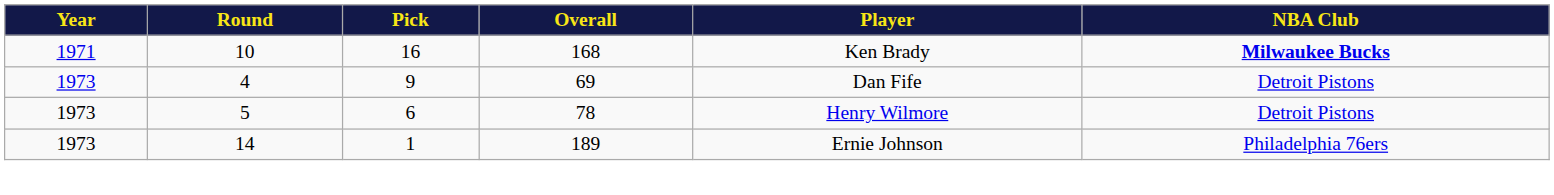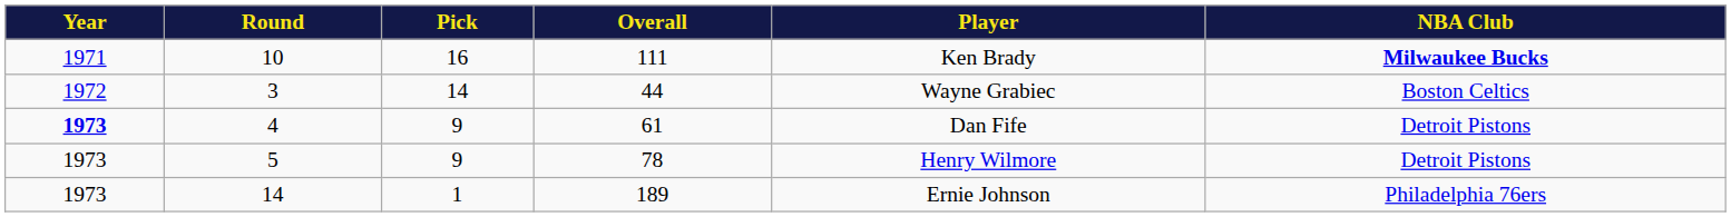 <table class="wikitable" style="width:80%;">
 <tr style="text-align:center; background:#121849; color:#f8e616;">
 <td><strong>Year</strong></td>
 <td><strong>Round</strong></td>
 <td><strong>Pick</strong></td>
 <td><strong>Overall</strong></td>
 <td><strong>Player</strong></td>
 <td><strong>NBA Club</strong></td>
 </tr>
 <tr style="text-align:center;" bgcolor="">
 <td><a href='#'>1971</a></td>
 <td>10</td>
 <td>16</td>
-<td>168</td>
+<td>111</td>
 <td>Ken Brady</td>
 <td><strong><a href='#'>Milwaukee Bucks</a></strong></td>
 </tr>
 <tr style="text-align:center;" bgcolor="">
-<td><a href='#'>1973</a></td>
+<td><a href='#'>1972</a></td>
+<td>3</td>
+<td>14</td>
+<td>44</td>
+<td>Wayne Grabiec</td>
+<td><a href='#'>Boston Celtics</a></td>
+</tr>
+<tr style="text-align:center;" bgcolor="">
+<td><strong><a href='#'>1973</a></strong></td>
 <td>4</td>
 <td>9</td>
-<td>69</td>
+<td>61</td>
 <td>Dan Fife</td>
 <td><a href='#'>Detroit Pistons</a></td>
 </tr>
 <tr style="text-align:center;" bgcolor="">
 <td>1973</td>
 <td>5</td>
-<td>6</td>
+<td>9</td>
 <td>78</td>
 <td><a href='#'>Henry Wilmore</a></td>
 <td><a href='#'>Detroit Pistons</a></td>
 </tr>
 <tr style="text-align:center;" bgcolor="">
 <td>1973</td>
 <td>14</td>
 <td>1</td>
 <td>189</td>
 <td>Ernie Johnson</td>
 <td><a href='#'>Philadelphia 76ers</a></td>
 </tr>
 </table>
